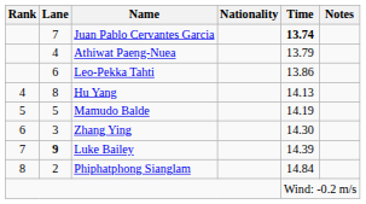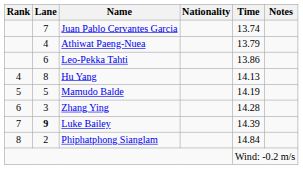 <table class="wikitable sortable" style="text-align:center">
 <tr>
 <th>Rank</th>
 <th>Lane</th>
 <th>Name</th>
 <th>Nationality</th>
 <th>Time</th>
 <th>Notes</th>
 </tr>
 <tr>
 <td></td>
 <td>7</td>
 <td align=left><a href='#'>Juan Pablo Cervantes Garcia</a></td>
 <td align=left></td>
-<td><strong>13.74</strong></td>
+<td>13.74</td>
 <td></td>
 </tr>
 <tr>
 <td></td>
 <td>4</td>
 <td align=left><a href='#'>Athiwat Paeng-Nuea</a></td>
 <td align=left></td>
 <td>13.79</td>
 <td></td>
 </tr>
 <tr>
 <td></td>
 <td>6</td>
 <td align=left><a href='#'>Leo-Pekka Tahti</a></td>
 <td align=left></td>
 <td>13.86</td>
 <td></td>
 </tr>
 <tr>
 <td>4</td>
 <td>8</td>
 <td align=left><a href='#'>Hu Yang</a></td>
 <td align=left></td>
 <td>14.13</td>
 <td></td>
 </tr>
 <tr>
 <td>5</td>
 <td>5</td>
 <td align=left><a href='#'>Mamudo Balde</a></td>
 <td align=left></td>
 <td>14.19</td>
 <td></td>
 </tr>
 <tr>
 <td>6</td>
 <td>3</td>
 <td align=left><a href='#'>Zhang Ying</a></td>
 <td align=left></td>
-<td>14.30</td>
+<td>14.28</td>
 <td></td>
 </tr>
 <tr>
 <td>7</td>
 <td><strong>9</strong></td>
 <td align=left><a href='#'>Luke Bailey</a></td>
 <td align=left></td>
 <td>14.39</td>
 <td></td>
 </tr>
 <tr>
 <td>8</td>
 <td>2</td>
 <td align=left><a href='#'>Phiphatphong Sianglam</a></td>
 <td align=left></td>
 <td>14.84</td>
 <td></td>
 </tr>
 <tr class="sortbottom">
 <td colspan="4"></td>
 <td colspan="2" style="text-align:left;">Wind: -0.2 m/s</td>
 </tr>
 </table>
